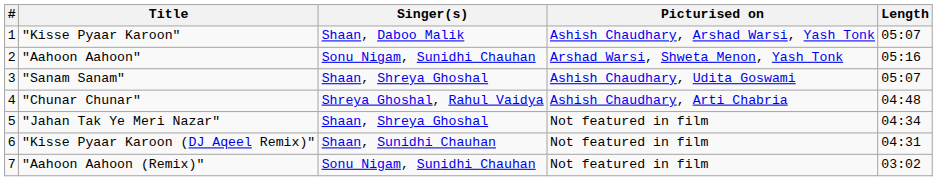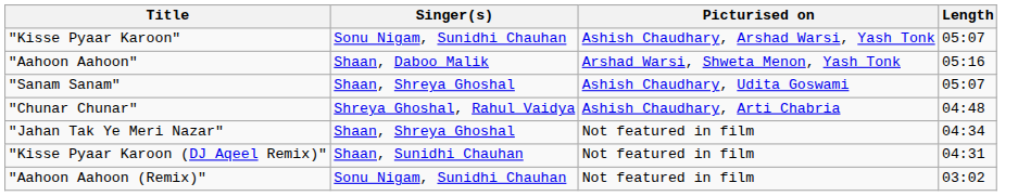 <table class="wikitable" style="font-size:95%;">
 <tr>
-<th>#</th>
 <th>Title</th>
 <th>Singer(s)</th>
 <th>Picturised on</th>
 <th>Length</th>
 </tr>
 <tr>
-<td>1</td>
 <td>"Kisse Pyaar Karoon"</td>
-<td><a href='#'>Shaan</a>, <a href='#'>Daboo Malik</a></td>
+<td><a href='#'>Sonu Nigam</a>, <a href='#'>Sunidhi Chauhan</a></td>
 <td><a href='#'>Ashish Chaudhary</a>, <a href='#'>Arshad Warsi</a>, <a href='#'>Yash Tonk</a></td>
 <td>05:07</td>
 </tr>
 <tr>
-<td>2</td>
 <td>"Aahoon Aahoon"</td>
-<td><a href='#'>Sonu Nigam</a>, <a href='#'>Sunidhi Chauhan</a></td>
+<td><a href='#'>Shaan</a>, <a href='#'>Daboo Malik</a></td>
 <td><a href='#'>Arshad Warsi</a>, <a href='#'>Shweta Menon</a>, <a href='#'>Yash Tonk</a></td>
 <td>05:16</td>
 </tr>
 <tr>
-<td>3</td>
 <td>"Sanam Sanam"</td>
 <td><a href='#'>Shaan</a>, <a href='#'>Shreya Ghoshal</a></td>
 <td><a href='#'>Ashish Chaudhary</a>, <a href='#'>Udita Goswami</a></td>
 <td>05:07</td>
 </tr>
 <tr>
-<td>4</td>
 <td>"Chunar Chunar"</td>
 <td><a href='#'>Shreya Ghoshal</a>, <a href='#'>Rahul Vaidya</a></td>
 <td><a href='#'>Ashish Chaudhary</a>, <a href='#'>Arti Chabria</a></td>
 <td>04:48</td>
 </tr>
 <tr>
-<td>5</td>
 <td>"Jahan Tak Ye Meri Nazar"</td>
 <td><a href='#'>Shaan</a>, <a href='#'>Shreya Ghoshal</a></td>
 <td>Not featured in film</td>
 <td>04:34</td>
 </tr>
 <tr>
-<td>6</td>
 <td>"Kisse Pyaar Karoon (<a href='#'>DJ Aqeel</a> Remix)"</td>
 <td><a href='#'>Shaan</a>, <a href='#'>Sunidhi Chauhan</a></td>
 <td>Not featured in film</td>
 <td>04:31</td>
 </tr>
 <tr>
-<td>7</td>
 <td>"Aahoon Aahoon (Remix)"</td>
 <td><a href='#'>Sonu Nigam</a>, <a href='#'>Sunidhi Chauhan</a></td>
 <td>Not featured in film</td>
 <td>03:02</td>
 </tr>
 </table>
